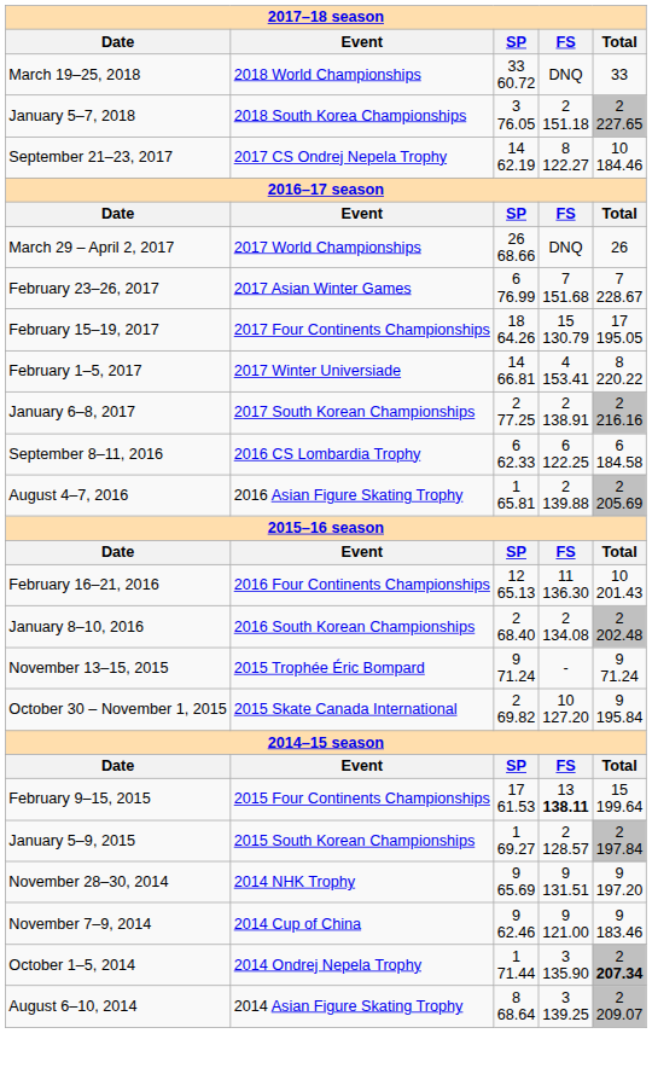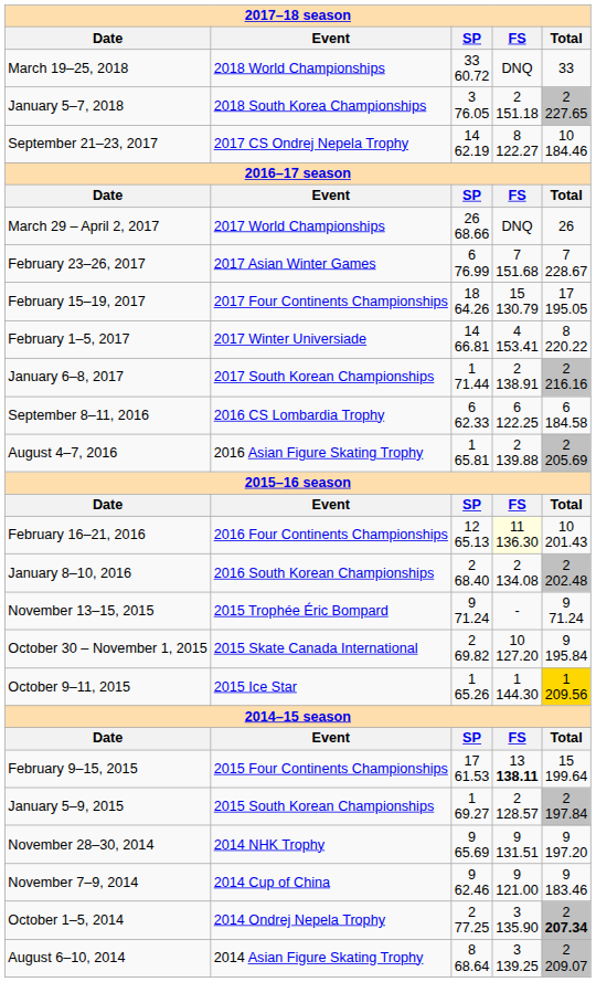 <table class="wikitable">
 <tr>
 <td style="background-color: #ffdead;" colspan=5 align=center><strong><a href='#'>2017–18 season</a></strong></td>
 </tr>
 <tr>
 <th>Date</th>
 <th>Event</th>
 <th><a href='#'>SP</a></th>
 <th><a href='#'>FS</a></th>
 <th>Total</th>
 </tr>
 <tr>
 <td>March 19–25, 2018</td>
 <td><a href='#'>2018 World Championships</a></td>
 <td align=center>33 <br> 60.72</td>
 <td align=center>DNQ</td>
 <td align=center>33</td>
 </tr>
 <tr>
 <td>January 5–7, 2018</td>
 <td><a href='#'>2018 South Korea Championships</a></td>
 <td align=center>3 <br> 76.05</td>
 <td align=center>2 <br> 151.18</td>
 <td align=center bgcolor=silver>2 <br> 227.65</td>
 </tr>
 <tr>
 <td>September 21–23, 2017</td>
 <td><a href='#'>2017 CS Ondrej Nepela Trophy</a></td>
 <td align=center>14 <br> 62.19</td>
 <td align=center>8 <br> 122.27</td>
 <td align=center>10 <br> 184.46</td>
 </tr>
 <tr>
 <td style="background-color: #ffdead;" colspan=5 align=center><strong><a href='#'>2016–17 season</a></strong></td>
 </tr>
 <tr>
 <th>Date</th>
 <th>Event</th>
 <th><a href='#'>SP</a></th>
 <th><a href='#'>FS</a></th>
 <th>Total</th>
 </tr>
 <tr>
 <td>March 29 – April 2, 2017</td>
 <td><a href='#'>2017 World Championships</a></td>
 <td align=center>26 <br> 68.66</td>
 <td align=center>DNQ <br></td>
 <td align=center>26</td>
 </tr>
 <tr>
 <td>February 23–26, 2017</td>
 <td><a href='#'>2017 Asian Winter Games</a></td>
 <td align=center>6 <br> 76.99</td>
 <td align=center>7 <br> 151.68</td>
 <td align=center>7 <br> 228.67</td>
 </tr>
 <tr>
 <td>February 15–19, 2017</td>
 <td><a href='#'>2017 Four Continents Championships</a></td>
 <td align=center>18 <br> 64.26</td>
 <td align=center>15 <br> 130.79</td>
 <td align=center>17 <br> 195.05</td>
 </tr>
 <tr>
 <td>February 1–5, 2017</td>
 <td><a href='#'>2017 Winter Universiade</a></td>
 <td align=center>14 <br> 66.81</td>
 <td align=center>4 <br> 153.41</td>
 <td align=center>8 <br> 220.22</td>
 </tr>
 <tr>
 <td>January 6–8, 2017</td>
 <td><a href='#'>2017 South Korean Championships</a></td>
-<td align=center>2 <br> 77.25</td>
+<td align=center>1 <br> 71.44</td>
 <td align=center>2 <br> 138.91</td>
 <td align=center bgcolor=silver>2 <br> 216.16</td>
 </tr>
 <tr>
 <td>September 8–11, 2016</td>
 <td><a href='#'>2016 CS Lombardia Trophy</a></td>
 <td align=center>6 <br> 62.33</td>
 <td align=center>6 <br> 122.25</td>
 <td align=center>6 <br> 184.58</td>
 </tr>
 <tr>
 <td>August 4–7, 2016</td>
 <td>2016 <a href='#'>Asian Figure Skating Trophy</a></td>
 <td align=center>1 <br> 65.81</td>
 <td align=center>2 <br> 139.88</td>
 <td align=center bgcolor=silver>2 <br> 205.69</td>
 </tr>
 <tr>
 <td style="background-color: #ffdead; " colspan=5 align=center><strong><a href='#'>2015–16 season</a></strong></td>
 </tr>
 <tr>
 <th>Date</th>
 <th>Event</th>
 <th><a href='#'>SP</a></th>
 <th><a href='#'>FS</a></th>
 <th>Total</th>
 </tr>
 <tr>
 <td>February 16–21, 2016</td>
 <td><a href='#'>2016 Four Continents Championships</a></td>
 <td align=center>12 <br> 65.13</td>
-<td align=center>11 <br> 136.30</td>
+<td align=center style="background: lightyellow;">11 <br> 136.30</td>
 <td align=center>10 <br> 201.43</td>
 </tr>
 <tr>
 <td>January 8–10, 2016</td>
 <td><a href='#'>2016 South Korean Championships</a></td>
 <td align=center>2 <br> 68.40</td>
 <td align=center>2 <br> 134.08</td>
 <td align=center bgcolor=silver>2 <br> 202.48</td>
 </tr>
 <tr>
 <td>November 13–15, 2015</td>
 <td><a href='#'>2015 Trophée Éric Bompard</a></td>
 <td align=center>9 <br> 71.24</td>
 <td align=center>-</td>
 <td align=center>9 <br> 71.24</td>
 </tr>
 <tr>
 <td>October 30 – November 1, 2015</td>
 <td><a href='#'>2015 Skate Canada International</a></td>
 <td align=center>2 <br> 69.82</td>
 <td align=center>10 <br> 127.20</td>
 <td align=center>9 <br> 195.84</td>
+</tr>
+<tr>
+<td>October 9–11, 2015</td>
+<td><a href='#'>2015 Ice Star</a></td>
+<td align=center>1 <br> 65.26</td>
+<td align=center>1 <br> 144.30</td>
+<td align=center bgcolor=gold>1 <br> 209.56</td>
 </tr>
 <tr>
 <td style="background-color: #ffdead;" colspan=5 align=center><strong><a href='#'>2014–15 season</a></strong></td>
 </tr>
 <tr>
 <th>Date</th>
 <th>Event</th>
 <th><a href='#'>SP</a></th>
 <th><a href='#'>FS</a></th>
 <th>Total</th>
 </tr>
 <tr>
 <td>February 9–15, 2015</td>
 <td><a href='#'>2015 Four Continents Championships</a></td>
 <td align=center>17 <br> 61.53</td>
 <td align=center>13 <br> <strong>138.11</strong></td>
 <td align=center>15 <br> 199.64</td>
 </tr>
 <tr>
 <td>January 5–9, 2015</td>
 <td><a href='#'>2015 South Korean Championships</a></td>
 <td align=center>1 <br> 69.27</td>
 <td align=center>2 <br> 128.57</td>
 <td align=center bgcolor=silver>2 <br> 197.84</td>
 </tr>
 <tr>
 <td>November 28–30, 2014</td>
 <td><a href='#'>2014 NHK Trophy</a></td>
 <td align=center>9 <br> 65.69</td>
 <td align=center>9 <br> 131.51</td>
 <td align=center>9 <br> 197.20</td>
 </tr>
 <tr>
 <td>November 7–9, 2014</td>
 <td><a href='#'>2014 Cup of China</a></td>
 <td align=center>9 <br> 62.46</td>
 <td align=center>9 <br> 121.00</td>
 <td align=center>9 <br> 183.46</td>
 </tr>
 <tr>
 <td>October 1–5, 2014</td>
 <td><a href='#'>2014 Ondrej Nepela Trophy</a></td>
-<td align=center>1 <br> 71.44</td>
+<td align=center>2 <br> 77.25</td>
 <td align=center>3 <br> 135.90</td>
 <td align=center bgcolor=silver>2 <br> <strong>207.34</strong></td>
 </tr>
 <tr>
 <td>August 6–10, 2014</td>
 <td>2014 <a href='#'>Asian Figure Skating Trophy</a></td>
 <td align=center>8 <br> 68.64</td>
 <td align=center>3 <br> 139.25</td>
 <td align=center bgcolor=silver>2 <br> 209.07</td>
 </tr>
 </table>
